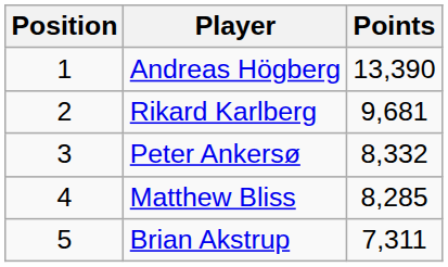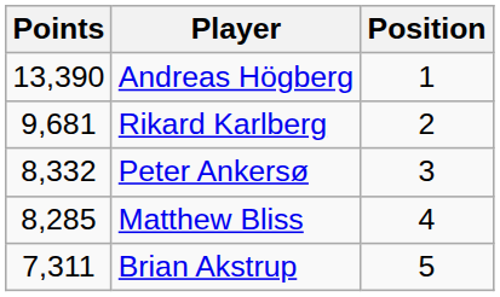 <table class=wikitable>
 <tr>
+<th>Points</th>
+<th>Player</th>
 <th>Position</th>
-<th>Player</th>
-<th>Points</th>
 </tr>
 <tr>
+<td align=center>13,390</td>
+<td> <a href='#'>Andreas Högberg</a></td>
 <td align=center>1</td>
-<td> <a href='#'>Andreas Högberg</a></td>
-<td align=center>13,390</td>
 </tr>
 <tr>
+<td align=center>9,681</td>
+<td> <a href='#'>Rikard Karlberg</a></td>
 <td align=center>2</td>
-<td> <a href='#'>Rikard Karlberg</a></td>
-<td align=center>9,681</td>
 </tr>
 <tr>
+<td align=center>8,332</td>
+<td> <a href='#'>Peter Ankersø</a></td>
 <td align=center>3</td>
-<td> <a href='#'>Peter Ankersø</a></td>
-<td align=center>8,332</td>
 </tr>
 <tr>
+<td align=center>8,285</td>
+<td> <a href='#'>Matthew Bliss</a></td>
 <td align=center>4</td>
-<td> <a href='#'>Matthew Bliss</a></td>
-<td align=center>8,285</td>
 </tr>
 <tr>
+<td align=center>7,311</td>
+<td> <a href='#'>Brian Akstrup</a></td>
 <td align=center>5</td>
-<td> <a href='#'>Brian Akstrup</a></td>
-<td align=center>7,311</td>
 </tr>
 </table>
